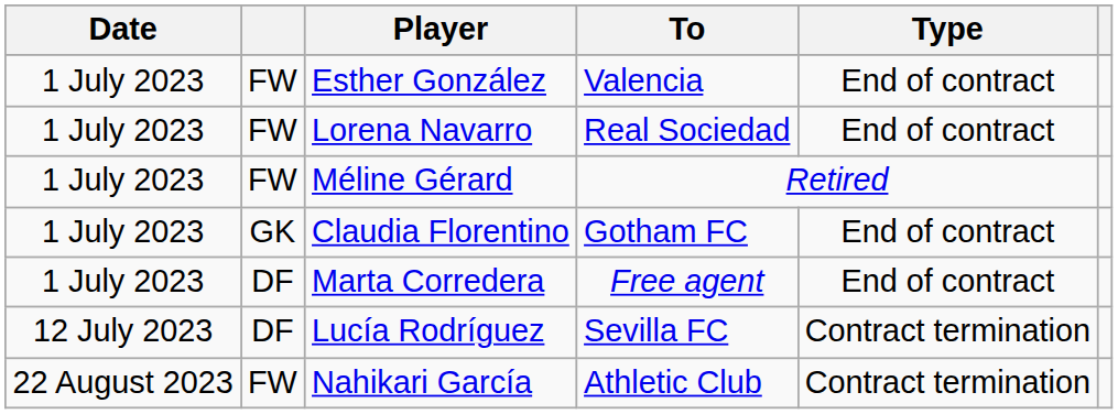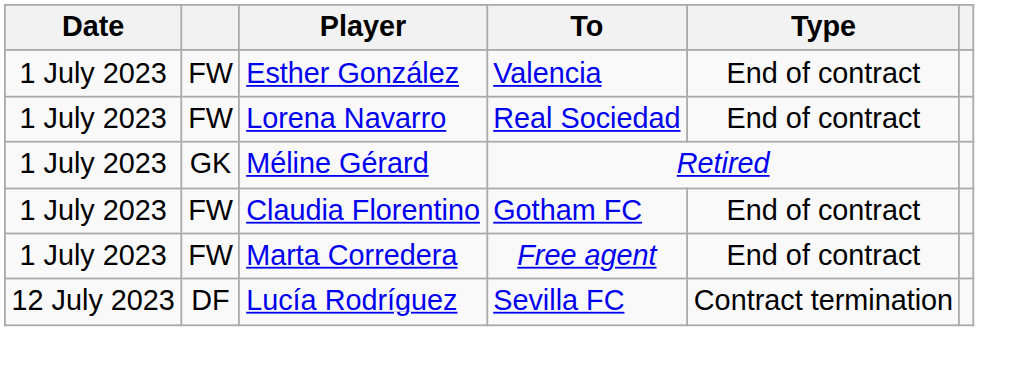 <table class="wikitable" style="text-align:center">
 <tr>
 <th>Date</th>
 <th></th>
 <th>Player</th>
 <th>To</th>
 <th>Type</th>
 <th></th>
 </tr>
 <tr>
 <td>1 July 2023</td>
 <td>FW</td>
 <td align=left> <a href='#'>Esther González</a></td>
 <td align=left> <a href='#'>Valencia</a></td>
 <td>End of contract</td>
 <td></td>
 </tr>
 <tr>
 <td>1 July 2023</td>
 <td>FW</td>
 <td align=left> <a href='#'>Lorena Navarro</a></td>
 <td align=left> <a href='#'>Real Sociedad</a></td>
 <td>End of contract</td>
 <td></td>
 </tr>
 <tr>
 <td>1 July 2023</td>
-<td>FW</td>
+<td>GK</td>
 <td align=left> <a href='#'>Méline Gérard</a></td>
 <td colspan="2"><em><a href='#'>Retired</a></em></td>
 <td></td>
 </tr>
 <tr>
 <td>1 July 2023</td>
-<td>GK</td>
+<td>FW</td>
 <td align=left> <a href='#'>Claudia Florentino</a></td>
 <td align=left> <a href='#'>Gotham FC</a></td>
 <td>End of contract</td>
 <td></td>
 </tr>
 <tr>
 <td>1 July 2023</td>
-<td>DF</td>
+<td>FW</td>
 <td align=left> <a href='#'>Marta Corredera</a></td>
 <td><em><a href='#'>Free agent</a></em></td>
 <td>End of contract</td>
 <td></td>
 </tr>
 <tr>
 <td>12 July 2023</td>
 <td>DF</td>
 <td align=left> <a href='#'>Lucía Rodríguez</a></td>
 <td align=left> <a href='#'>Sevilla FC</a></td>
 <td>Contract termination</td>
 <td></td>
 </tr>
-<tr>
-<td>22 August 2023</td>
-<td>FW</td>
-<td align=left> <a href='#'>Nahikari García</a></td>
-<td align=left> <a href='#'>Athletic Club</a></td>
-<td>Contract termination</td>
-<td></td>
-</tr>
 </table>
